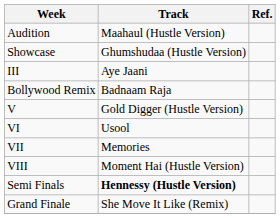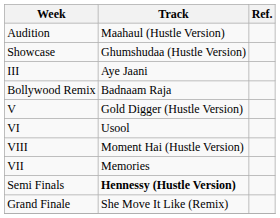 <table class="wikitable sortable">
 <tr>
 <th>Week</th>
 <th>Track</th>
 <th>Ref.</th>
 </tr>
 <tr>
 <td>Audition</td>
 <td>Maahaul (Hustle Version)</td>
 <td></td>
 </tr>
 <tr>
 <td>Showcase</td>
 <td>Ghumshudaa (Hustle Version)</td>
 <td></td>
 </tr>
 <tr>
 <td>III</td>
 <td>Aye Jaani</td>
 <td></td>
 </tr>
 <tr>
 <td>Bollywood Remix</td>
 <td>Badnaam Raja</td>
 <td></td>
 </tr>
 <tr>
 <td>V</td>
 <td>Gold Digger (Hustle Version)</td>
 <td></td>
 </tr>
 <tr>
 <td>VI</td>
 <td>Usool</td>
 <td></td>
 </tr>
 <tr>
-<td>VII</td>
-<td>Memories</td>
+<td>VIII</td>
+<td>Moment Hai (Hustle Version)</td>
 <td></td>
 </tr>
 <tr>
-<td>VIII</td>
-<td>Moment Hai (Hustle Version)</td>
+<td>VII</td>
+<td>Memories</td>
 <td></td>
 </tr>
 <tr>
 <td>Semi Finals</td>
 <td><strong>Hennessy (Hustle Version)</strong></td>
 <td></td>
 </tr>
 <tr>
 <td>Grand Finale</td>
 <td>She Move It Like (Remix)</td>
 <td></td>
 </tr>
 <tr>
 </tr>
 </table>
